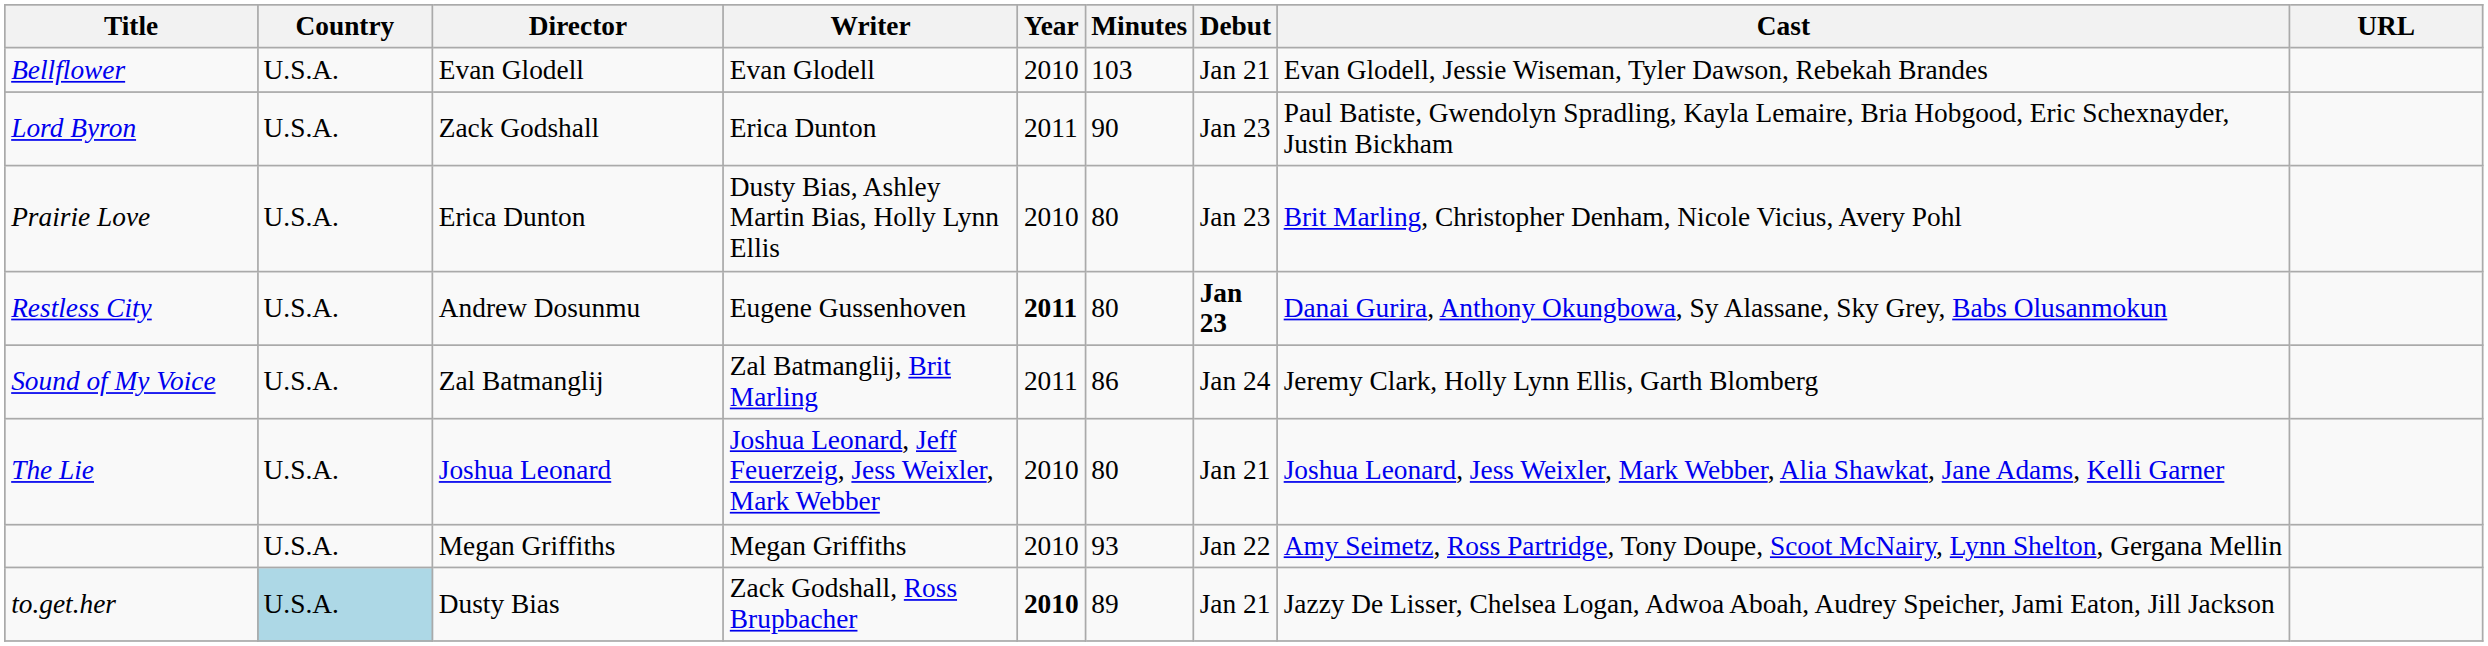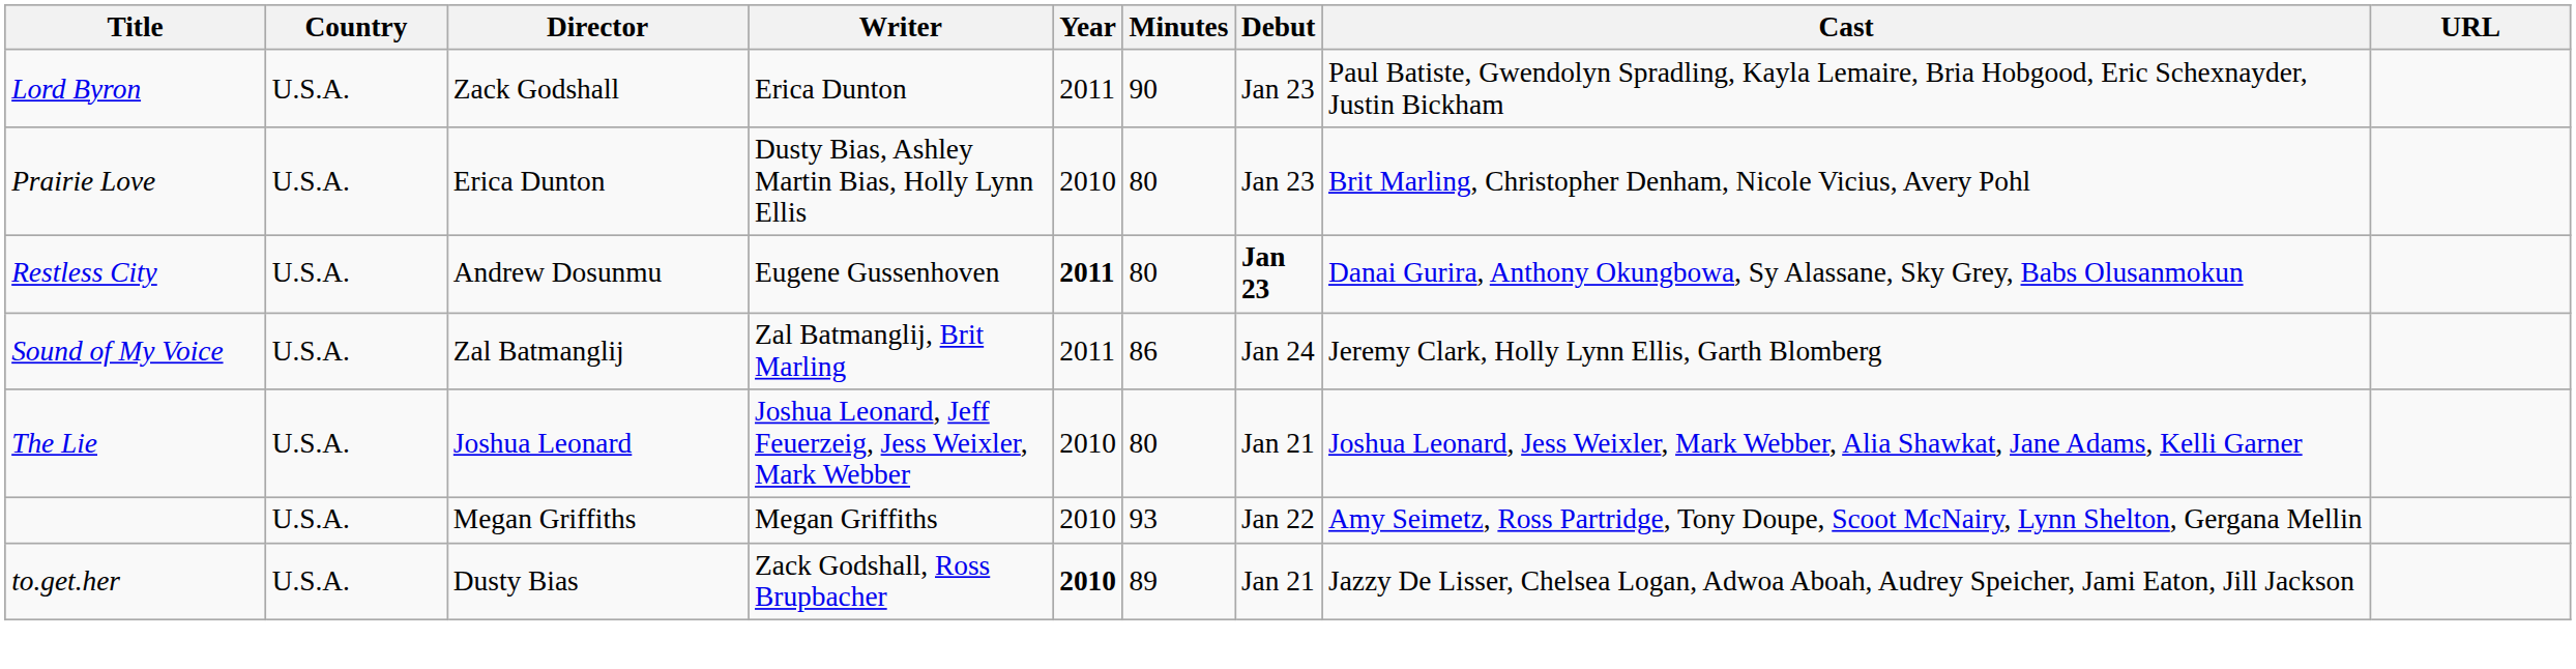 <table class="wikitable sortable" style="width:1450px">
 <tr>
 <th width="150">Title</th>
 <th width="100">Country</th>
 <th width="175">Director</th>
 <th width="175">Writer</th>
 <th width="30">Year</th>
 <th width="15">Minutes</th>
 <th width="40">Debut</th>
 <th width="650">Cast</th>
 <th width="115">URL</th>
-</tr>
-<tr>
-<td><em><a href='#'>Bellflower</a></em></td>
-<td>U.S.A.</td>
-<td>Evan Glodell</td>
-<td>Evan Glodell</td>
-<td>2010</td>
-<td>103</td>
-<td>Jan 21</td>
-<td>Evan Glodell, Jessie Wiseman, Tyler Dawson, Rebekah Brandes</td>
-<td> </td>
 </tr>
 <tr>
 <td><em><a href='#'>Lord Byron</a></em></td>
 <td>U.S.A.</td>
 <td>Zack Godshall</td>
 <td>Erica Dunton</td>
 <td>2011</td>
 <td>90</td>
 <td>Jan 23</td>
 <td>Paul Batiste, Gwendolyn Spradling, Kayla Lemaire, Bria Hobgood, Eric Schexnayder, Justin Bickham</td>
 <td> </td>
 </tr>
 <tr>
 <td><em>Prairie Love</em></td>
 <td>U.S.A.</td>
 <td>Erica Dunton</td>
 <td>Dusty Bias, Ashley Martin Bias, Holly Lynn Ellis</td>
 <td>2010</td>
 <td>80</td>
 <td>Jan 23</td>
 <td><a href='#'>Brit Marling</a>, Christopher Denham, Nicole Vicius, Avery Pohl</td>
 <td> </td>
 </tr>
 <tr>
 <td><em><a href='#'>Restless City</a></em></td>
 <td>U.S.A.</td>
 <td>Andrew Dosunmu</td>
 <td>Eugene Gussenhoven</td>
 <td><strong>2011</strong></td>
 <td>80</td>
 <td><strong>Jan 23</strong></td>
 <td><a href='#'>Danai Gurira</a>, <a href='#'>Anthony Okungbowa</a>, Sy Alassane, Sky Grey, <a href='#'>Babs Olusanmokun</a></td>
 <td> </td>
 </tr>
 <tr>
 <td><em><a href='#'>Sound of My Voice</a></em></td>
 <td>U.S.A.</td>
 <td>Zal Batmanglij</td>
 <td>Zal Batmanglij, <a href='#'>Brit Marling</a></td>
 <td>2011</td>
 <td>86</td>
 <td>Jan 24</td>
 <td>Jeremy Clark, Holly Lynn Ellis, Garth Blomberg</td>
 <td> </td>
 </tr>
 <tr>
 <td><em><a href='#'>The Lie</a></em></td>
 <td>U.S.A.</td>
 <td><a href='#'>Joshua Leonard</a></td>
 <td><a href='#'>Joshua Leonard</a>, <a href='#'>Jeff Feuerzeig</a>, <a href='#'>Jess Weixler</a>, <a href='#'>Mark Webber</a></td>
 <td>2010</td>
 <td>80</td>
 <td>Jan 21</td>
 <td><a href='#'>Joshua Leonard</a>, <a href='#'>Jess Weixler</a>, <a href='#'>Mark Webber</a>, <a href='#'>Alia Shawkat</a>, <a href='#'>Jane Adams</a>, <a href='#'>Kelli Garner</a></td>
 <td> </td>
 </tr>
 <tr>
 <td><em></em></td>
 <td>U.S.A.</td>
 <td>Megan Griffiths</td>
 <td>Megan Griffiths</td>
 <td>2010</td>
 <td>93</td>
 <td>Jan 22</td>
 <td><a href='#'>Amy Seimetz</a>, <a href='#'>Ross Partridge</a>, Tony Doupe, <a href='#'>Scoot McNairy</a>, <a href='#'>Lynn Shelton</a>, Gergana Mellin</td>
 <td> </td>
 </tr>
 <tr>
 <td><em>to.get.her</em></td>
-<td style="background: lightblue;">U.S.A.</td>
+<td>U.S.A.</td>
 <td>Dusty Bias</td>
 <td>Zack Godshall, <a href='#'>Ross Brupbacher</a></td>
 <td><strong>2010</strong></td>
 <td>89</td>
 <td>Jan 21</td>
 <td>Jazzy De Lisser, Chelsea Logan, Adwoa Aboah, Audrey Speicher, Jami Eaton, Jill Jackson</td>
 <td> </td>
 </tr>
 </table>
